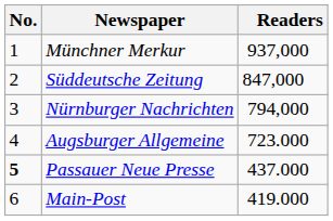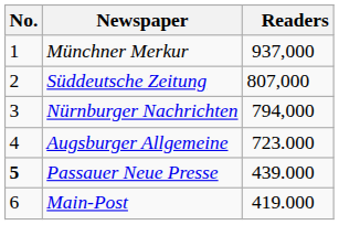 <table right| class="wikitable sortable" border="1"|>
 <tr>
 <th>No.</th>
 <th>Newspaper</th>
 <th style="text-align: right;">Readers</th>
 </tr>
 <tr>
 <td>1</td>
 <td><em>Münchner Merkur</em></td>
 <td style="text-align: right;">937,000   </td>
 </tr>
 <tr>
 <td>2</td>
 <td><em><a href='#'>Süddeutsche Zeitung</a></em></td>
-<td style="text-align: right;">847,000    </td>
+<td style="text-align: right;">807,000    </td>
 </tr>
 <tr>
 <td>3</td>
 <td><em><a href='#'>Nürnburger Nachrichten</a></em></td>
 <td style="text-align: right;">794,000   </td>
 </tr>
 <tr>
 <td>4</td>
 <td><em><a href='#'>Augsburger Allgemeine</a></em></td>
 <td style="text-align: right;">723.000   </td>
 </tr>
 <tr>
 <td><strong>5</strong></td>
 <td><em><a href='#'>Passauer Neue Presse</a></em></td>
-<td style="text-align: right;">437.000   </td>
+<td style="text-align: right;">439.000   </td>
 </tr>
 <tr>
 <td>6</td>
 <td><em><a href='#'>Main-Post</a></em></td>
 <td style="text-align: right;">419.000   </td>
 </tr>
 </table>
